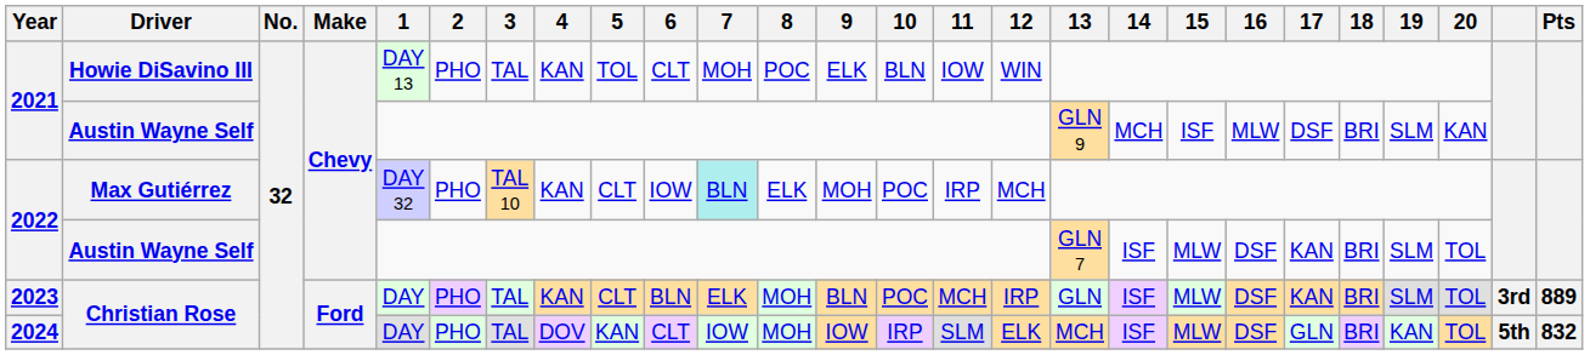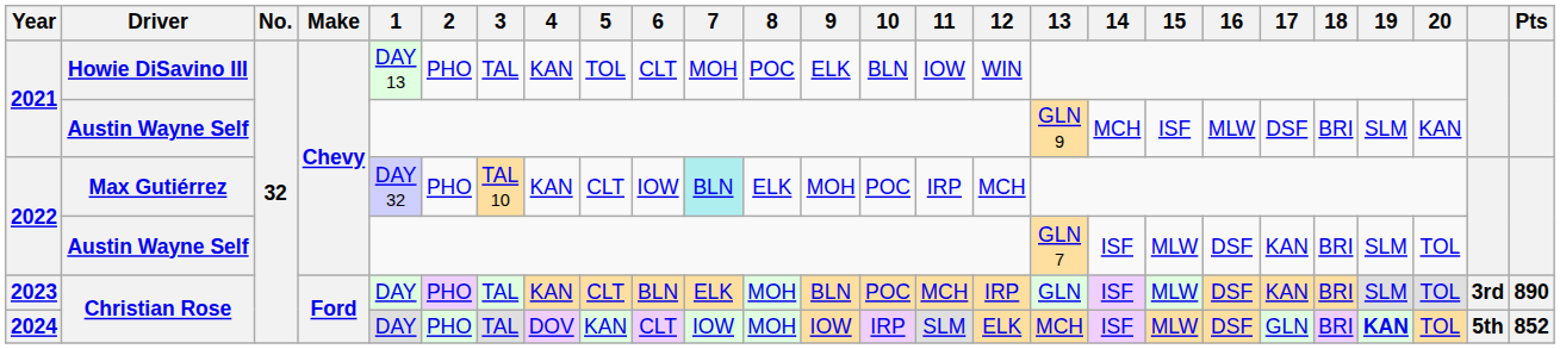 <table class="wikitable" style="text-align:center; font-size:75%">
 <tr>
 <th>Year</th>
 <th>Driver</th>
 <th>No.</th>
 <th>Make</th>
 <th>1</th>
 <th>2</th>
 <th>3</th>
 <th>4</th>
 <th>5</th>
 <th>6</th>
 <th>7</th>
 <th>8</th>
 <th>9</th>
 <th>10</th>
 <th>11</th>
 <th>12</th>
 <th>13</th>
 <th>14</th>
 <th>15</th>
 <th>16</th>
 <th>17</th>
 <th>18</th>
 <th>19</th>
 <th>20</th>
 <th></th>
 <th>Pts</th>
 </tr>
 <tr>
 <th rowspan=2><a href='#'>2021</a></th>
 <th><a href='#'>Howie DiSavino III</a></th>
 <th rowspan=6>32</th>
 <th rowspan=4><a href='#'>Chevy</a></th>
 <td style="background:#DFFFDF;"><a href='#'>DAY</a><br><small>13</small></td>
 <td><a href='#'>PHO</a></td>
 <td><a href='#'>TAL</a></td>
 <td><a href='#'>KAN</a></td>
 <td><a href='#'>TOL</a></td>
 <td><a href='#'>CLT</a></td>
 <td><a href='#'>MOH</a></td>
 <td><a href='#'>POC</a></td>
 <td><a href='#'>ELK</a></td>
 <td><a href='#'>BLN</a></td>
 <td><a href='#'>IOW</a></td>
 <td><a href='#'>WIN</a></td>
 <td colspan=8></td>
 <th rowspan=2></th>
 <th rowspan=2></th>
 </tr>
 <tr>
 <th><a href='#'>Austin Wayne Self</a></th>
 <td colspan=12></td>
 <td style="background:#FFDF9F;"><a href='#'>GLN</a><br><small>9</small></td>
 <td><a href='#'>MCH</a></td>
 <td><a href='#'>ISF</a></td>
 <td><a href='#'>MLW</a></td>
 <td><a href='#'>DSF</a></td>
 <td><a href='#'>BRI</a></td>
 <td><a href='#'>SLM</a></td>
 <td><a href='#'>KAN</a></td>
 </tr>
 <tr>
 <th rowspan=2><a href='#'>2022</a></th>
 <th><a href='#'>Max Gutiérrez</a></th>
 <td style="background:#CFCFFF;"><a href='#'>DAY</a><br><small>32</small></td>
 <td><a href='#'>PHO</a></td>
 <td style="background:#FFDF9F;"><a href='#'>TAL</a><br><small>10</small></td>
 <td><a href='#'>KAN</a></td>
 <td><a href='#'>CLT</a></td>
 <td><a href='#'>IOW</a></td>
 <td style="background: paleturquoise;"><a href='#'>BLN</a></td>
 <td><a href='#'>ELK</a></td>
 <td><a href='#'>MOH</a></td>
 <td><a href='#'>POC</a></td>
 <td><a href='#'>IRP</a></td>
 <td><a href='#'>MCH</a></td>
 <td colspan=8></td>
 <th rowspan=2></th>
 <th rowspan=2></th>
 </tr>
 <tr>
 <th><a href='#'>Austin Wayne Self</a></th>
 <td colspan=12></td>
 <td style="background:#FFDF9F;"><a href='#'>GLN</a><br><small>7</small></td>
 <td><a href='#'>ISF</a></td>
 <td><a href='#'>MLW</a></td>
 <td><a href='#'>DSF</a></td>
 <td><a href='#'>KAN</a></td>
 <td><a href='#'>BRI</a></td>
 <td><a href='#'>SLM</a></td>
 <td><a href='#'>TOL</a></td>
 </tr>
 <tr>
 <th><a href='#'>2023</a></th>
 <th rowspan=2><a href='#'>Christian Rose</a></th>
 <th rowspan=2><a href='#'>Ford</a></th>
 <td style="background:#DFFFDF;"><a href='#'>DAY</a><br></td>
 <td style="background:#EFCFFF;"><a href='#'>PHO</a><br></td>
 <td style="background:#DFFFDF;"><a href='#'>TAL</a><br></td>
 <td style="background:#FFDF9F;"><a href='#'>KAN</a><br></td>
 <td style="background:#FFDF9F;"><a href='#'>CLT</a><br></td>
 <td style="background:#FFDF9F;"><a href='#'>BLN</a><br></td>
 <td style="background:#FFDF9F;"><a href='#'>ELK</a><br></td>
 <td style="background:#DFFFDF;"><a href='#'>MOH</a><br></td>
 <td style="background:#FFDF9F;"><a href='#'>BLN</a><br></td>
 <td style="background:#FFDF9F;"><a href='#'>POC</a><br></td>
 <td style="background:#FFDF9F;"><a href='#'>MCH</a><br></td>
 <td style="background:#FFDF9F;"><a href='#'>IRP</a><br></td>
 <td style="background:#DFFFDF;"><a href='#'>GLN</a><br></td>
 <td style="background:#EFCFFF;"><a href='#'>ISF</a><br></td>
 <td style="background:#DFFFDF;"><a href='#'>MLW</a><br></td>
 <td style="background:#FFDF9F;"><a href='#'>DSF</a><br></td>
 <td style="background:#FFDF9F;"><a href='#'>KAN</a><br></td>
 <td style="background:#FFDF9F;"><a href='#'>BRI</a><br></td>
 <td style="background:#DFDFDF;"><a href='#'>SLM</a><br></td>
 <td style="background:#DFDFDF;"><a href='#'>TOL</a><br></td>
 <th>3rd</th>
-<th>889</th>
+<th>890</th>
 </tr>
 <tr>
 <th><a href='#'>2024</a></th>
 <td style="background:#DFDFDF;"><a href='#'>DAY</a><br></td>
 <td style="background:#DFFFDF;"><a href='#'>PHO</a><br></td>
 <td style="background:#DFDFDF;"><a href='#'>TAL</a><br></td>
 <td style="background:#EFCFFF;"><a href='#'>DOV</a><br></td>
 <td style="background:#DFFFDF;"><a href='#'>KAN</a><br></td>
 <td style="background:#EFCFFF;"><a href='#'>CLT</a><br></td>
 <td style="background:#DFFFDF;"><a href='#'>IOW</a><br></td>
 <td style="background:#DFFFDF;"><a href='#'>MOH</a><br></td>
 <td style="background:#FFDF9F;"><a href='#'>IOW</a><br></td>
 <td style="background:#EFCFFF;"><a href='#'>IRP</a><br></td>
 <td style="background:#DFDFDF;"><a href='#'>SLM</a><br></td>
 <td style="background:#FFDF9F;"><a href='#'>ELK</a><br></td>
 <td style="background:#FFDF9F;"><a href='#'>MCH</a><br></td>
 <td style="background:#EFCFFF;"><a href='#'>ISF</a><br></td>
 <td style="background:#FFDF9F;"><a href='#'>MLW</a><br></td>
 <td style="background:#FFDF9F;"><a href='#'>DSF</a><br></td>
 <td style="background:#DFFFDF;"><a href='#'>GLN</a><br></td>
 <td style="background:#EFCFFF;"><a href='#'>BRI</a><br></td>
-<td style="background:#DFFFDF;"><a href='#'>KAN</a><br></td>
+<td style="background:#DFFFDF;"><strong><a href='#'>KAN</a><br></strong></td>
 <td style="background:#FFDF9F;"><a href='#'>TOL</a><br></td>
 <th>5th</th>
-<th>832</th>
+<th>852</th>
 </tr>
 </table>
